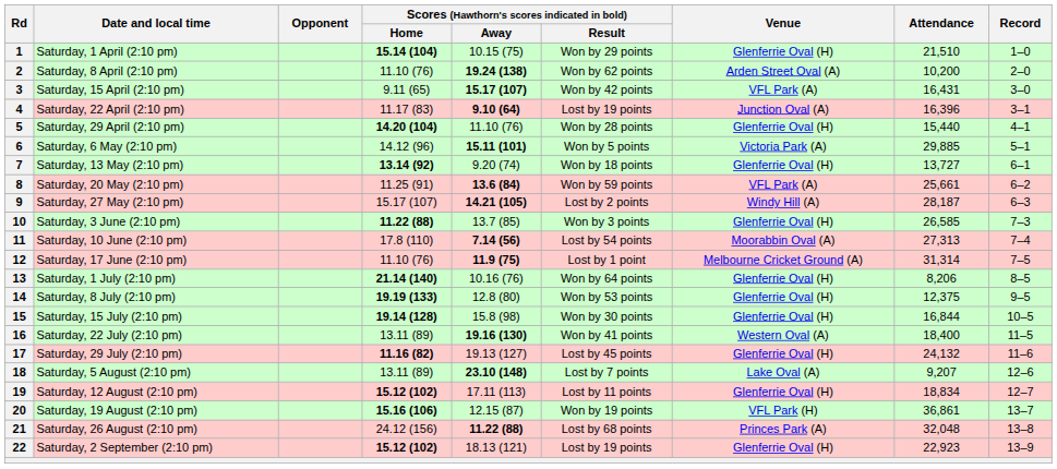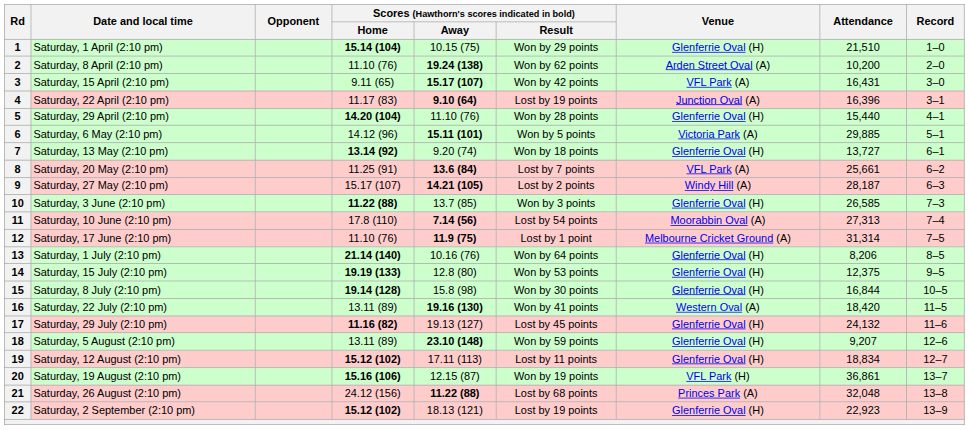 <table class="wikitable" style="font-size:90%; text-align:center; width: 100%; margin-left: auto; margin-right: auto">
 <tr>
 <th rowspan="2">Rd</th>
 <th rowspan="2">Date and local time</th>
 <th rowspan="2">Opponent</th>
 <th colspan="3">Scores <small>(Hawthorn's scores indicated in bold)</small></th>
 <th rowspan="2">Venue</th>
 <th rowspan="2">Attendance</th>
 <th rowspan="2">Record</th>
 </tr>
 <tr>
 <th>Home</th>
 <th>Away</th>
 <th>Result</th>
 </tr>
 <tr style="background:#cfc">
 <th>1</th>
 <td align=left>Saturday, 1 April (2:10 pm)</td>
 <td align=left></td>
 <td><strong>15.14 (104)</strong></td>
 <td>10.15 (75)</td>
 <td>Won by 29 points</td>
 <td><a href='#'>Glenferrie Oval</a> (H)</td>
 <td>21,510</td>
 <td>1–0</td>
 </tr>
 <tr style="background:#cfc">
 <th>2</th>
 <td align=left>Saturday, 8 April (2:10 pm)</td>
 <td align=left></td>
 <td>11.10 (76)</td>
 <td><strong>19.24 (138)</strong></td>
 <td>Won by 62 points</td>
 <td><a href='#'>Arden Street Oval</a> (A)</td>
 <td>10,200</td>
 <td>2–0</td>
 </tr>
 <tr style="background:#cfc">
 <th>3</th>
 <td align=left>Saturday, 15 April (2:10 pm)</td>
 <td align=left></td>
 <td>9.11 (65)</td>
 <td><strong>15.17 (107)</strong></td>
 <td>Won by 42 points</td>
 <td><a href='#'>VFL Park</a> (A)</td>
 <td>16,431</td>
 <td>3–0</td>
 </tr>
 <tr style="background:#fcc;">
 <th>4</th>
 <td align=left>Saturday, 22 April (2:10 pm)</td>
 <td align=left></td>
 <td>11.17 (83)</td>
 <td><strong>9.10 (64)</strong></td>
 <td>Lost by 19 points</td>
 <td><a href='#'>Junction Oval</a> (A)</td>
 <td>16,396</td>
 <td>3–1</td>
 </tr>
 <tr style="background:#cfc">
 <th>5</th>
 <td align=left>Saturday, 29 April (2:10 pm)</td>
 <td align=left></td>
 <td><strong>14.20 (104)</strong></td>
 <td>11.10 (76)</td>
 <td>Won by 28 points</td>
 <td><a href='#'>Glenferrie Oval</a> (H)</td>
 <td>15,440</td>
 <td>4–1</td>
 </tr>
 <tr style="background:#cfc">
 <th>6</th>
 <td align=left>Saturday, 6 May (2:10 pm)</td>
 <td align=left></td>
 <td>14.12 (96)</td>
 <td><strong>15.11 (101)</strong></td>
 <td>Won by 5 points</td>
 <td><a href='#'>Victoria Park</a> (A)</td>
 <td>29,885</td>
 <td>5–1</td>
 </tr>
 <tr style="background:#cfc">
 <th>7</th>
 <td align=left>Saturday, 13 May (2:10 pm)</td>
 <td align=left></td>
 <td><strong>13.14 (92)</strong></td>
 <td>9.20 (74)</td>
 <td>Won by 18 points</td>
 <td><a href='#'>Glenferrie Oval</a> (H)</td>
 <td>13,727</td>
 <td>6–1</td>
 </tr>
 <tr style="background:#fcc;">
 <th>8</th>
 <td align=left>Saturday, 20 May (2:10 pm)</td>
 <td align=left></td>
 <td>11.25 (91)</td>
 <td><strong>13.6 (84)</strong></td>
-<td>Won by 59 points</td>
+<td>Lost by 7 points</td>
 <td><a href='#'>VFL Park</a> (A)</td>
 <td>25,661</td>
 <td>6–2</td>
 </tr>
 <tr style="background:#fcc;">
 <th>9</th>
 <td align=left>Saturday, 27 May (2:10 pm)</td>
 <td align=left></td>
 <td>15.17 (107)</td>
 <td><strong>14.21 (105)</strong></td>
 <td>Lost by 2 points</td>
 <td><a href='#'>Windy Hill</a> (A)</td>
 <td>28,187</td>
 <td>6–3</td>
 </tr>
 <tr style="background:#cfc">
 <th>10</th>
 <td align=left>Saturday, 3 June (2:10 pm)</td>
 <td align=left></td>
 <td><strong>11.22 (88)</strong></td>
 <td>13.7 (85)</td>
 <td>Won by 3 points</td>
 <td><a href='#'>Glenferrie Oval</a> (H)</td>
 <td>26,585</td>
 <td>7–3</td>
 </tr>
 <tr style="background:#fcc;">
 <th>11</th>
 <td align=left>Saturday, 10 June (2:10 pm)</td>
 <td align=left></td>
 <td>17.8 (110)</td>
 <td><strong>7.14 (56)</strong></td>
 <td>Lost by 54 points</td>
 <td><a href='#'>Moorabbin Oval</a> (A)</td>
 <td>27,313</td>
 <td>7–4</td>
 </tr>
 <tr style="background:#fcc;">
 <th>12</th>
 <td align=left>Saturday, 17 June (2:10 pm)</td>
 <td align=left></td>
 <td>11.10 (76)</td>
 <td><strong>11.9 (75)</strong></td>
 <td>Lost by 1 point</td>
 <td><a href='#'>Melbourne Cricket Ground</a> (A)</td>
 <td>31,314</td>
 <td>7–5</td>
 </tr>
 <tr style="background:#cfc">
 <th>13</th>
 <td align=left>Saturday, 1 July (2:10 pm)</td>
 <td align=left></td>
 <td><strong>21.14 (140)</strong></td>
 <td>10.16 (76)</td>
 <td>Won by 64 points</td>
 <td><a href='#'>Glenferrie Oval</a> (H)</td>
 <td>8,206</td>
 <td>8–5</td>
 </tr>
 <tr style="background:#cfc">
 <th>14</th>
-<td align=left>Saturday, 8 July (2:10 pm)</td>
+<td align=left>Saturday, 15 July (2:10 pm)</td>
 <td align=left></td>
 <td><strong>19.19 (133)</strong></td>
 <td>12.8 (80)</td>
 <td>Won by 53 points</td>
 <td><a href='#'>Glenferrie Oval</a> (H)</td>
 <td>12,375</td>
 <td>9–5</td>
 </tr>
 <tr style="background:#cfc">
 <th>15</th>
-<td align=left>Saturday, 15 July (2:10 pm)</td>
+<td align=left>Saturday, 8 July (2:10 pm)</td>
 <td align=left></td>
 <td><strong>19.14 (128)</strong></td>
 <td>15.8 (98)</td>
 <td>Won by 30 points</td>
 <td><a href='#'>Glenferrie Oval</a> (H)</td>
 <td>16,844</td>
 <td>10–5</td>
 </tr>
 <tr style="background:#cfc">
 <th>16</th>
 <td align=left>Saturday, 22 July (2:10 pm)</td>
 <td align=left></td>
 <td>13.11 (89)</td>
 <td><strong>19.16 (130)</strong></td>
 <td>Won by 41 points</td>
 <td><a href='#'>Western Oval</a> (A)</td>
-<td>18,400</td>
+<td>18,420</td>
 <td>11–5</td>
 </tr>
 <tr style="background:#fcc;">
 <th>17</th>
 <td align=left>Saturday, 29 July (2:10 pm)</td>
 <td align=left></td>
 <td><strong>11.16 (82)</strong></td>
 <td>19.13 (127)</td>
 <td>Lost by 45 points</td>
 <td><a href='#'>Glenferrie Oval</a> (H)</td>
 <td>24,132</td>
 <td>11–6</td>
 </tr>
 <tr style="background:#cfc">
 <th>18</th>
 <td align=left>Saturday, 5 August (2:10 pm)</td>
 <td align=left></td>
 <td>13.11 (89)</td>
 <td><strong>23.10 (148)</strong></td>
-<td>Lost by 7 points</td>
-<td><a href='#'>Lake Oval</a> (A)</td>
+<td>Won by 59 points</td>
+<td><a href='#'>Glenferrie Oval</a> (H)</td>
 <td>9,207</td>
 <td>12–6</td>
 </tr>
 <tr style="background:#fcc;">
 <th>19</th>
 <td align=left>Saturday, 12 August (2:10 pm)</td>
 <td align=left></td>
 <td><strong>15.12 (102)</strong></td>
 <td>17.11 (113)</td>
 <td>Lost by 11 points</td>
 <td><a href='#'>Glenferrie Oval</a> (H)</td>
 <td>18,834</td>
 <td>12–7</td>
 </tr>
 <tr style="background:#cfc">
 <th>20</th>
 <td align=left>Saturday, 19 August (2:10 pm)</td>
 <td align=left></td>
 <td><strong>15.16 (106)</strong></td>
 <td>12.15 (87)</td>
 <td>Won by 19 points</td>
 <td><a href='#'>VFL Park</a> (H)</td>
 <td>36,861</td>
 <td>13–7</td>
 </tr>
 <tr style="background:#fcc;">
 <th>21</th>
 <td align=left>Saturday, 26 August (2:10 pm)</td>
 <td align=left></td>
 <td>24.12 (156)</td>
 <td><strong>11.22 (88)</strong></td>
 <td>Lost by 68 points</td>
 <td><a href='#'>Princes Park</a> (A)</td>
 <td>32,048</td>
 <td>13–8</td>
 </tr>
 <tr style="background:#fcc;">
 <th>22</th>
 <td align=left>Saturday, 2 September (2:10 pm)</td>
 <td align=left></td>
 <td><strong>15.12 (102)</strong></td>
 <td>18.13 (121)</td>
 <td>Lost by 19 points</td>
 <td><a href='#'>Glenferrie Oval</a> (H)</td>
 <td>22,923</td>
 <td>13–9</td>
 </tr>
 <tr>
 <th colspan=9></th>
 </tr>
 </table>
